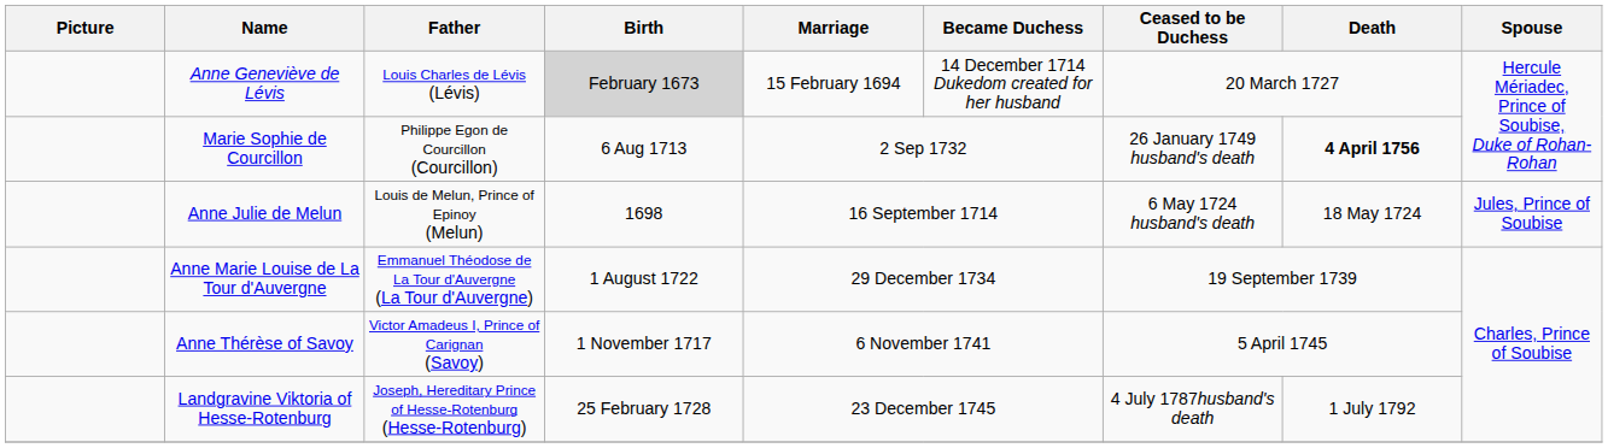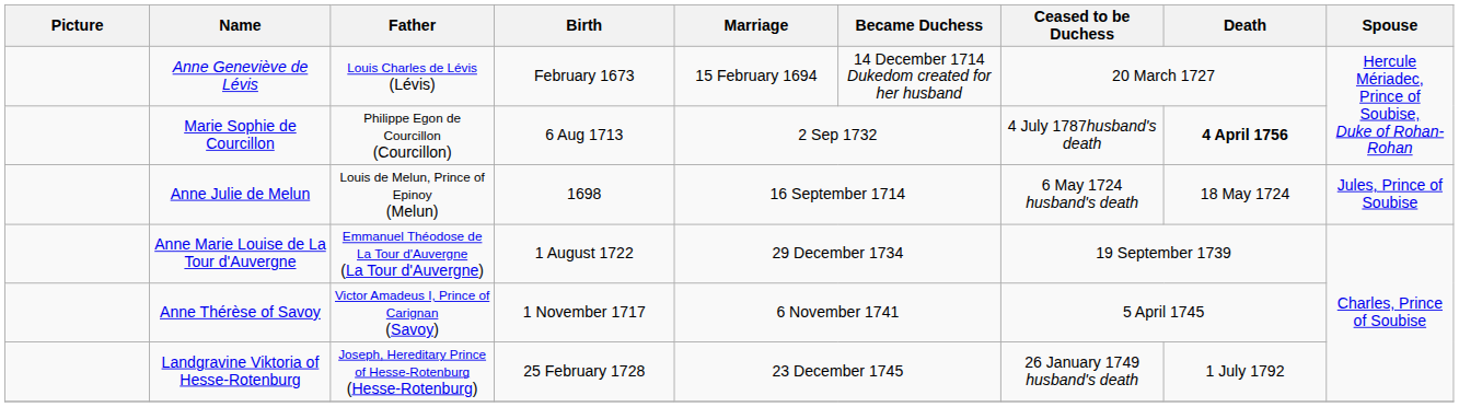 <table width=95% class="wikitable">
 <tr>
 <th width = "8%">Picture</th>
 <th width = "10%">Name</th>
 <th width = "9%">Father</th>
 <th width = "10%">Birth</th>
 <th width = "9%">Marriage</th>
 <th width = "9%">Became Duchess</th>
 <th width = "9%">Ceased to be Duchess</th>
 <th width = "9%">Death</th>
 <th width = "7%">Spouse</th>
 </tr>
 <tr>
 <td align="center"></td>
 <td align="center"><em><a href='#'>Anne Geneviève de Lévis</a></em></td>
 <td align="center"><small><a href='#'>Louis Charles de Lévis</a></small><br> (Lévis)</td>
-<td align="center" style="background: lightgrey;">February 1673</td>
+<td align="center">February 1673</td>
 <td align="center">15 February 1694</td>
 <td align="center">14 December 1714<br><em>Dukedom created for her husband</em></td>
 <td align="center" colspan="2">20 March 1727</td>
 <td align="center" rowspan="2"><a href='#'>Hercule Mériadec,<br> Prince of Soubise,<br> <em>Duke of Rohan-Rohan</em></a></td>
 </tr>
 <tr>
 <td align="center"></td>
 <td align="center"><a href='#'>Marie Sophie de Courcillon</a></td>
 <td align="center"><small>Philippe Egon de Courcillon </small><br> (Courcillon)</td>
 <td align="center">6 Aug 1713</td>
 <td align="center" colspan="2">2 Sep 1732</td>
-<td align="center">26 January 1749<br><em>husband's death</em></td>
+<td align="center">4 July 1787<em>husband's death</em></td>
 <td align="center"><strong>4 April 1756</strong></td>
 </tr>
 <tr>
 <td align="center"></td>
 <td align="center"><a href='#'>Anne Julie de Melun</a></td>
 <td align="center"><small>Louis de Melun, Prince of Epinoy</small><br> (Melun)</td>
 <td align="center">1698</td>
 <td align="center" colspan="2">16 September 1714</td>
 <td align="center">6 May 1724<br><em>husband's death</em></td>
 <td align="center">18 May 1724</td>
 <td align="center"><a href='#'>Jules, Prince of Soubise</a></td>
 </tr>
 <tr>
 <td align="center"></td>
 <td align="center"><a href='#'>Anne Marie Louise de La Tour d'Auvergne</a></td>
 <td align="center"><small><a href='#'>Emmanuel Théodose de La Tour d'Auvergne</a></small><br> (<a href='#'>La Tour d'Auvergne</a>)</td>
 <td align="center">1 August 1722</td>
 <td align="center" colspan="2">29 December 1734</td>
 <td align="center" colspan="2">19 September 1739</td>
 <td align="center" rowspan="3"><a href='#'>Charles, Prince of Soubise</a></td>
 </tr>
 <tr>
 <td align="center"></td>
 <td align="center"><a href='#'>Anne Thérèse of Savoy</a></td>
 <td align="center"><small><a href='#'>Victor Amadeus I, Prince of Carignan</a></small><br> (<a href='#'>Savoy</a>)</td>
 <td align="center">1 November 1717</td>
 <td align="center" colspan="2">6 November 1741</td>
 <td align="center" colspan="2">5 April 1745</td>
 </tr>
 <tr>
 <td align="center"></td>
 <td align="center"><a href='#'>Landgravine Viktoria of Hesse-Rotenburg</a></td>
 <td align="center"><small><a href='#'>Joseph, Hereditary Prince of Hesse-Rotenburg</a></small><br> (<a href='#'>Hesse-Rotenburg</a>)</td>
 <td align="center">25 February 1728</td>
 <td align="center" colspan="2">23 December 1745</td>
-<td align="center">4 July 1787<em>husband's death</em></td>
+<td align="center">26 January 1749<br><em>husband's death</em></td>
 <td align="center">1 July 1792</td>
 </tr>
 <tr>
 </tr>
 </table>
